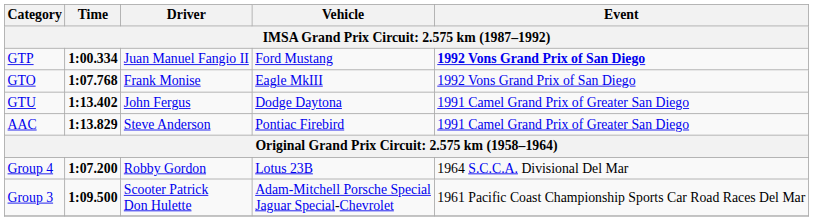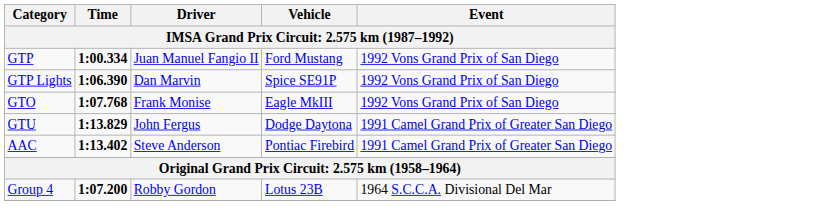 <table class="wikitable">
 <tr>
 <th>Category</th>
 <th>Time</th>
 <th>Driver</th>
 <th>Vehicle</th>
 <th>Event</th>
 </tr>
 <tr>
 <th colspan=5>IMSA Grand Prix Circuit: 2.575 km (1987–1992)</th>
 </tr>
 <tr>
 <td><a href='#'>GTP</a></td>
 <td><strong>1:00.334</strong></td>
 <td><a href='#'>Juan Manuel Fangio II</a></td>
 <td><a href='#'>Ford Mustang</a></td>
-<td><strong><a href='#'>1992 Vons Grand Prix of San Diego</a></strong></td>
+<td><a href='#'>1992 Vons Grand Prix of San Diego</a></td>
+</tr>
+<tr>
+<td><a href='#'>GTP Lights</a></td>
+<td><strong>1:06.390</strong></td>
+<td><a href='#'>Dan Marvin</a></td>
+<td><a href='#'>Spice SE91P</a></td>
+<td><a href='#'>1992 Vons Grand Prix of San Diego</a></td>
 </tr>
 <tr>
 <td><a href='#'>GTO</a></td>
 <td><strong>1:07.768</strong></td>
 <td><a href='#'>Frank Monise</a></td>
 <td><a href='#'>Eagle MkIII</a></td>
 <td><a href='#'>1992 Vons Grand Prix of San Diego</a></td>
 </tr>
 <tr>
 <td><a href='#'>GTU</a></td>
-<td><strong>1:13.402</strong></td>
+<td><strong>1:13.829</strong></td>
 <td><a href='#'>John Fergus</a></td>
 <td><a href='#'>Dodge Daytona</a></td>
 <td><a href='#'>1991 Camel Grand Prix of Greater San Diego</a></td>
 </tr>
 <tr>
 <td><a href='#'>AAC</a></td>
-<td><strong>1:13.829</strong></td>
+<td><strong>1:13.402</strong></td>
 <td><a href='#'>Steve Anderson</a></td>
 <td><a href='#'>Pontiac Firebird</a></td>
 <td><a href='#'>1991 Camel Grand Prix of Greater San Diego</a></td>
 </tr>
 <tr>
 <th colspan=5>Original Grand Prix Circuit: 2.575 km (1958–1964)</th>
 </tr>
 <tr>
 <td><a href='#'>Group 4</a></td>
 <td><strong>1:07.200</strong></td>
 <td><a href='#'>Robby Gordon</a></td>
 <td><a href='#'>Lotus 23B</a></td>
 <td>1964 <a href='#'>S.C.C.A.</a> Divisional Del Mar</td>
 </tr>
 <tr>
-<td><a href='#'>Group 3</a></td>
-<td><strong>1:09.500</strong></td>
-<td><a href='#'>Scooter Patrick</a><br><a href='#'>Don Hulette</a></td>
-<td><a href='#'>Adam-Mitchell Porsche Special</a><br><a href='#'>Jaguar Special</a>-<a href='#'>Chevrolet</a></td>
-<td>1961 Pacific Coast Championship Sports Car Road Races Del Mar</td>
-</tr>
-<tr>
 </tr>
 </table>
